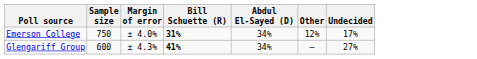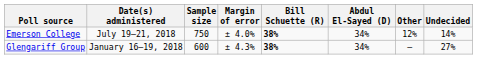 <table class="wikitable">
 <tr valign=bottom>
 <th>Poll source</th>
+<th>Date(s)<br>administered</th>
 <th>Sample<br>size</th>
 <th>Margin<br>of error</th>
 <th style="width:100px;">Bill<br>Schuette (R)</th>
 <th style="width:100px;">Abdul<br>El-Sayed (D)</th>
 <th>Other</th>
 <th>Undecided</th>
 </tr>
 <tr>
 <td><a href='#'>Emerson College</a></td>
+<td align=center>July 19–21, 2018</td>
 <td align=center>750</td>
 <td align=center>± 4.0%</td>
-<td><strong>31%</strong></td>
+<td><strong>38%</strong></td>
 <td align=center>34%</td>
 <td align=center>12%</td>
-<td align=center>17%</td>
+<td align=center>14%</td>
 </tr>
 <tr>
 <td><a href='#'>Glengariff Group</a></td>
+<td align=center>January 16–19, 2018</td>
 <td align=center>600</td>
 <td align=center>± 4.3%</td>
-<td><strong>41%</strong></td>
+<td><strong>38%</strong></td>
 <td align=center>34%</td>
 <td align=center>–</td>
 <td align=center>27%</td>
 </tr>
 </table>
